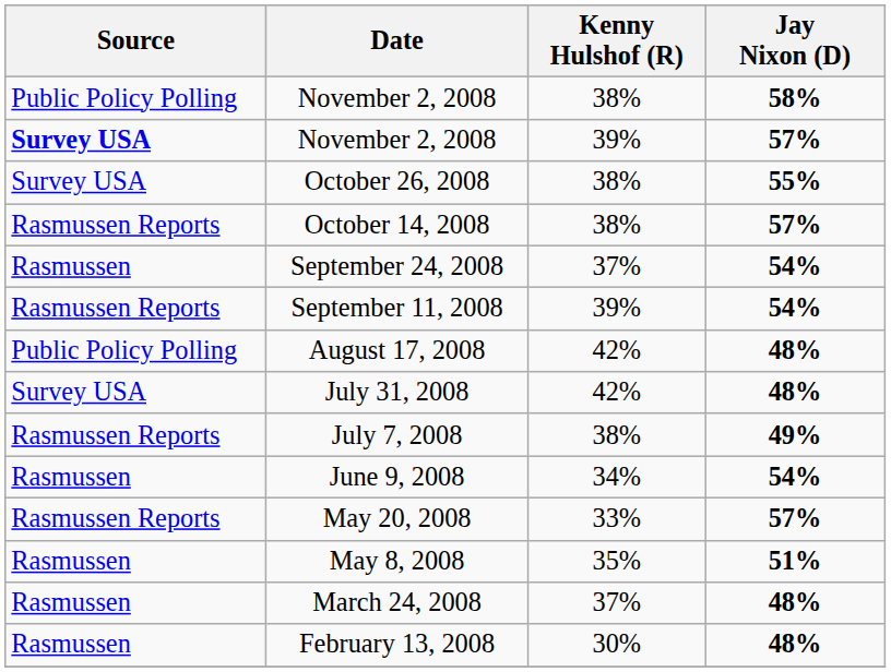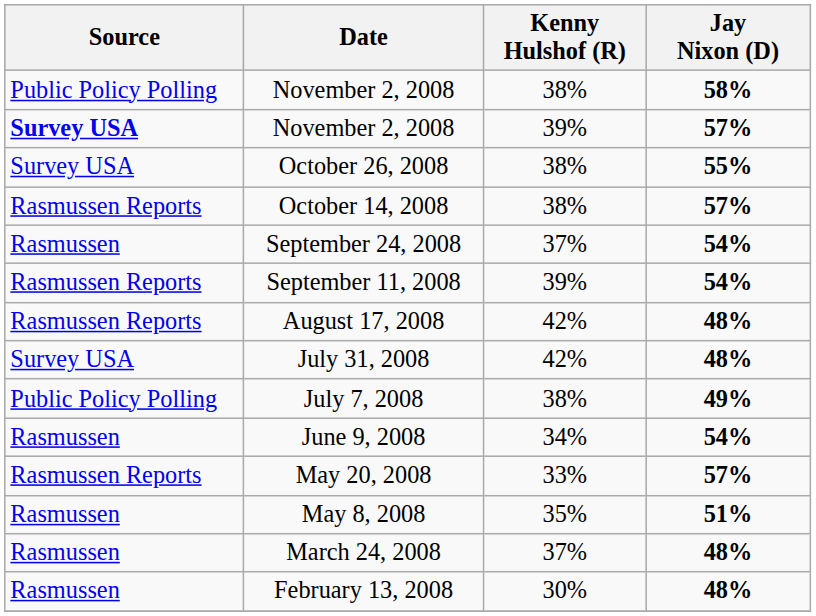 <table class="wikitable" style="text-align:center">
 <tr bgcolor=lightgrey>
 <th width=150px>Source</th>
 <th width=150px>Date</th>
 <th width=100px>Kenny<br>Hulshof (R)</th>
 <th width=100px>Jay<br>Nixon (D)</th>
 </tr>
 <tr>
 <td align=left><a href='#'>Public Policy Polling</a></td>
 <td>November 2, 2008</td>
 <td>38%</td>
 <td><strong>58%</strong></td>
 </tr>
 <tr>
 <td align=left><strong><a href='#'>Survey USA</a></strong></td>
 <td>November 2, 2008</td>
 <td>39%</td>
 <td><strong>57%</strong></td>
 </tr>
 <tr>
 <td align=left><a href='#'>Survey USA</a></td>
 <td>October 26, 2008</td>
 <td>38%</td>
 <td><strong>55%</strong></td>
 </tr>
 <tr>
 <td align=left><a href='#'>Rasmussen Reports</a></td>
 <td>October 14, 2008</td>
 <td>38%</td>
 <td><strong>57%</strong></td>
 </tr>
 <tr>
 <td align=left><a href='#'>Rasmussen</a></td>
 <td>September 24, 2008</td>
 <td>37%</td>
 <td><strong>54%</strong></td>
 </tr>
 <tr>
 <td align=left><a href='#'>Rasmussen Reports</a></td>
 <td>September 11, 2008</td>
 <td>39%</td>
 <td><strong>54%</strong></td>
 </tr>
 <tr>
-<td align=left><a href='#'>Public Policy Polling</a></td>
+<td align=left><a href='#'>Rasmussen Reports</a></td>
 <td>August 17, 2008</td>
 <td>42%</td>
 <td><strong>48%</strong></td>
 </tr>
 <tr>
 <td align=left><a href='#'>Survey USA</a></td>
 <td>July 31, 2008</td>
 <td>42%</td>
 <td><strong>48%</strong></td>
 </tr>
 <tr>
-<td align=left><a href='#'>Rasmussen Reports</a></td>
+<td align=left><a href='#'>Public Policy Polling</a></td>
 <td>July 7, 2008</td>
 <td>38%</td>
 <td><strong>49%</strong></td>
 </tr>
 <tr>
 <td align=left><a href='#'>Rasmussen</a></td>
 <td>June 9, 2008</td>
 <td>34%</td>
 <td><strong>54%</strong></td>
 </tr>
 <tr>
 <td align=left><a href='#'>Rasmussen Reports</a></td>
 <td>May 20, 2008</td>
 <td>33%</td>
 <td><strong>57%</strong></td>
 </tr>
 <tr>
 <td align=left><a href='#'>Rasmussen</a></td>
 <td>May 8, 2008</td>
 <td>35%</td>
 <td><strong>51%</strong></td>
 </tr>
 <tr>
 <td align=left><a href='#'>Rasmussen</a></td>
 <td>March 24, 2008</td>
 <td>37%</td>
 <td><strong>48%</strong></td>
 </tr>
 <tr>
 <td align=left><a href='#'>Rasmussen</a></td>
 <td>February 13, 2008</td>
 <td>30%</td>
 <td><strong>48%</strong></td>
 </tr>
 <tr>
 </tr>
 </table>
